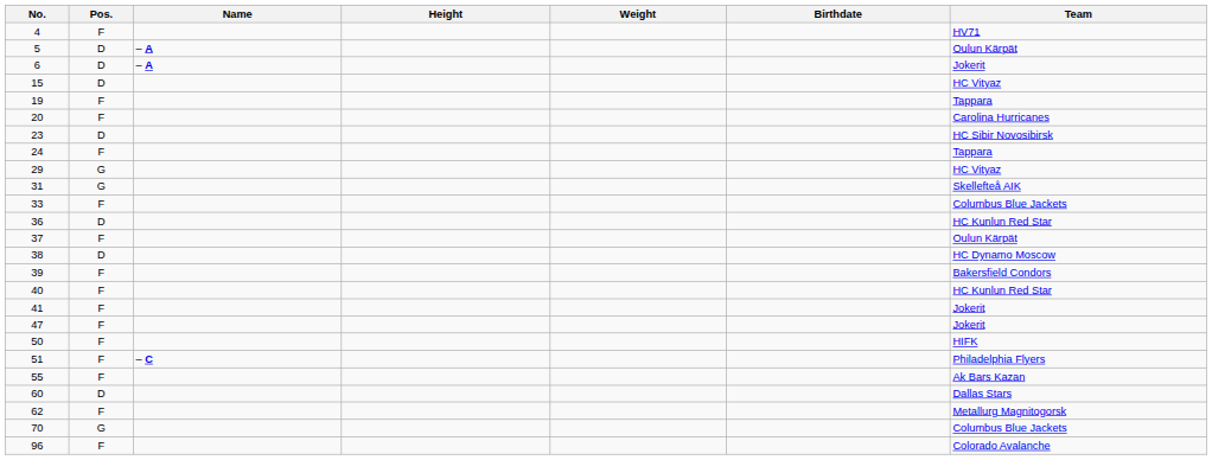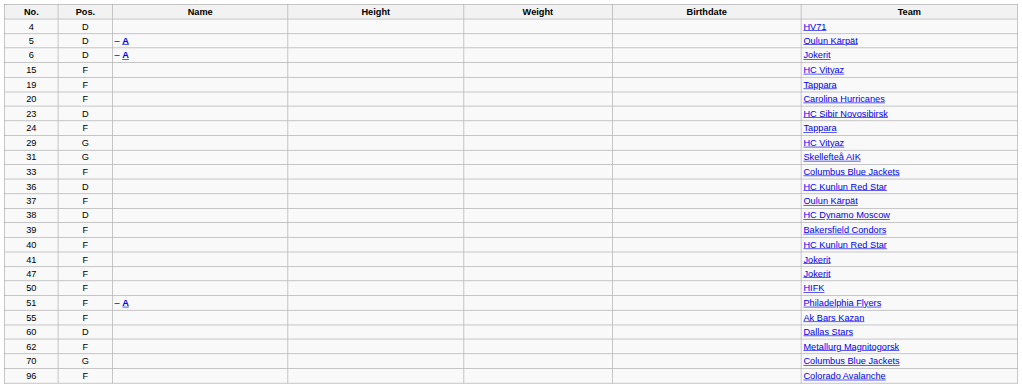 <table width="100%" class="wikitable sortable" style="font-size: 90%; text-align: center;">
 <tr>
 <th style="width:  4%;">No.</th>
 <th style="width:  4%;">Pos.</th>
 <th style="width: 13%;">Name</th>
 <th style="width: 13%;">Height</th>
 <th style="width: 11%;">Weight</th>
 <th style="width: 14%;">Birthdate</th>
 <th style="width: 16%;">Team</th>
 </tr>
 <tr>
 <td>4</td>
-<td>F</td>
+<td>D</td>
 <td align=left></td>
 <td></td>
 <td></td>
 <td></td>
 <td style="text-align:left;"> <a href='#'>HV71</a></td>
 </tr>
 <tr>
 <td>5</td>
 <td>D</td>
 <td align=left> – <strong><a href='#'>A</a></strong></td>
 <td></td>
 <td></td>
 <td></td>
 <td style="text-align:left;"> <a href='#'>Oulun Kärpät</a></td>
 </tr>
 <tr>
 <td>6</td>
 <td>D</td>
 <td align=left> – <strong><a href='#'>A</a></strong></td>
 <td></td>
 <td></td>
 <td></td>
 <td style="text-align:left;"> <a href='#'>Jokerit</a></td>
 </tr>
 <tr>
 <td>15</td>
-<td>D</td>
+<td>F</td>
 <td align=left></td>
 <td></td>
 <td></td>
 <td></td>
 <td style="text-align:left;"> <a href='#'>HC Vityaz</a></td>
 </tr>
 <tr>
 <td>19</td>
 <td>F</td>
 <td align=left></td>
 <td></td>
 <td></td>
 <td></td>
 <td style="text-align:left;"> <a href='#'>Tappara</a></td>
 </tr>
 <tr>
 <td>20</td>
 <td>F</td>
 <td align=left></td>
 <td></td>
 <td></td>
 <td></td>
 <td style="text-align:left;"> <a href='#'>Carolina Hurricanes</a></td>
 </tr>
 <tr>
 <td>23</td>
 <td>D</td>
 <td align=left></td>
 <td></td>
 <td></td>
 <td></td>
 <td style="text-align:left;"> <a href='#'>HC Sibir Novosibirsk</a></td>
 </tr>
 <tr>
 <td>24</td>
 <td>F</td>
 <td align=left></td>
 <td></td>
 <td></td>
 <td></td>
 <td style="text-align:left;"> <a href='#'>Tappara</a></td>
 </tr>
 <tr>
 <td>29</td>
 <td>G</td>
 <td align=left></td>
 <td></td>
 <td></td>
 <td></td>
 <td style="text-align:left;"> <a href='#'>HC Vityaz</a></td>
 </tr>
 <tr>
 <td>31</td>
 <td>G</td>
 <td align=left></td>
 <td></td>
 <td></td>
 <td></td>
 <td style="text-align:left;"> <a href='#'>Skellefteå AIK</a></td>
 </tr>
 <tr>
 <td>33</td>
 <td>F</td>
 <td align=left></td>
 <td></td>
 <td></td>
 <td></td>
 <td style="text-align:left;"> <a href='#'>Columbus Blue Jackets</a></td>
 </tr>
 <tr>
 <td>36</td>
 <td>D</td>
 <td align=left></td>
 <td></td>
 <td></td>
 <td></td>
 <td style="text-align:left;"> <a href='#'>HC Kunlun Red Star</a></td>
 </tr>
 <tr>
 <td>37</td>
 <td>F</td>
 <td align=left></td>
 <td></td>
 <td></td>
 <td></td>
 <td style="text-align:left;"> <a href='#'>Oulun Kärpät</a></td>
 </tr>
 <tr>
 <td>38</td>
 <td>D</td>
 <td align=left></td>
 <td></td>
 <td></td>
 <td></td>
 <td style="text-align:left;"> <a href='#'>HC Dynamo Moscow</a></td>
 </tr>
 <tr>
 <td>39</td>
 <td>F</td>
 <td align=left></td>
 <td></td>
 <td></td>
 <td></td>
 <td style="text-align:left;"> <a href='#'>Bakersfield Condors</a></td>
 </tr>
 <tr>
 <td>40</td>
 <td>F</td>
 <td align=left></td>
 <td></td>
 <td></td>
 <td></td>
 <td style="text-align:left;"> <a href='#'>HC Kunlun Red Star</a></td>
 </tr>
 <tr>
 <td>41</td>
 <td>F</td>
 <td align=left></td>
 <td></td>
 <td></td>
 <td></td>
 <td style="text-align:left;"> <a href='#'>Jokerit</a></td>
 </tr>
 <tr>
 <td>47</td>
 <td>F</td>
 <td align=left></td>
 <td></td>
 <td></td>
 <td></td>
 <td style="text-align:left;"> <a href='#'>Jokerit</a></td>
 </tr>
 <tr>
 <td>50</td>
 <td>F</td>
 <td align=left></td>
 <td></td>
 <td></td>
 <td></td>
 <td style="text-align:left;"> <a href='#'>HIFK</a></td>
 </tr>
 <tr>
 <td>51</td>
 <td>F</td>
-<td align=left> – <strong><a href='#'>C</a></strong></td>
+<td align=left> – <strong><a href='#'>A</a></strong></td>
 <td></td>
 <td></td>
 <td></td>
 <td style="text-align:left;"> <a href='#'>Philadelphia Flyers</a></td>
 </tr>
 <tr>
 <td>55</td>
 <td>F</td>
 <td align=left></td>
 <td></td>
 <td></td>
 <td></td>
 <td style="text-align:left;"> <a href='#'>Ak Bars Kazan</a></td>
 </tr>
 <tr>
 <td>60</td>
 <td>D</td>
 <td align=left></td>
 <td></td>
 <td></td>
 <td></td>
 <td style="text-align:left;"> <a href='#'>Dallas Stars</a></td>
 </tr>
 <tr>
 <td>62</td>
 <td>F</td>
 <td align=left></td>
 <td></td>
 <td></td>
 <td></td>
 <td style="text-align:left;"> <a href='#'>Metallurg Magnitogorsk</a></td>
 </tr>
 <tr>
 <td>70</td>
 <td>G</td>
 <td align=left></td>
 <td></td>
 <td></td>
 <td></td>
 <td style="text-align:left;"> <a href='#'>Columbus Blue Jackets</a></td>
 </tr>
 <tr>
 <td>96</td>
 <td>F</td>
 <td align=left></td>
 <td></td>
 <td></td>
 <td></td>
 <td style="text-align:left;"> <a href='#'>Colorado Avalanche</a></td>
 </tr>
 </table>
